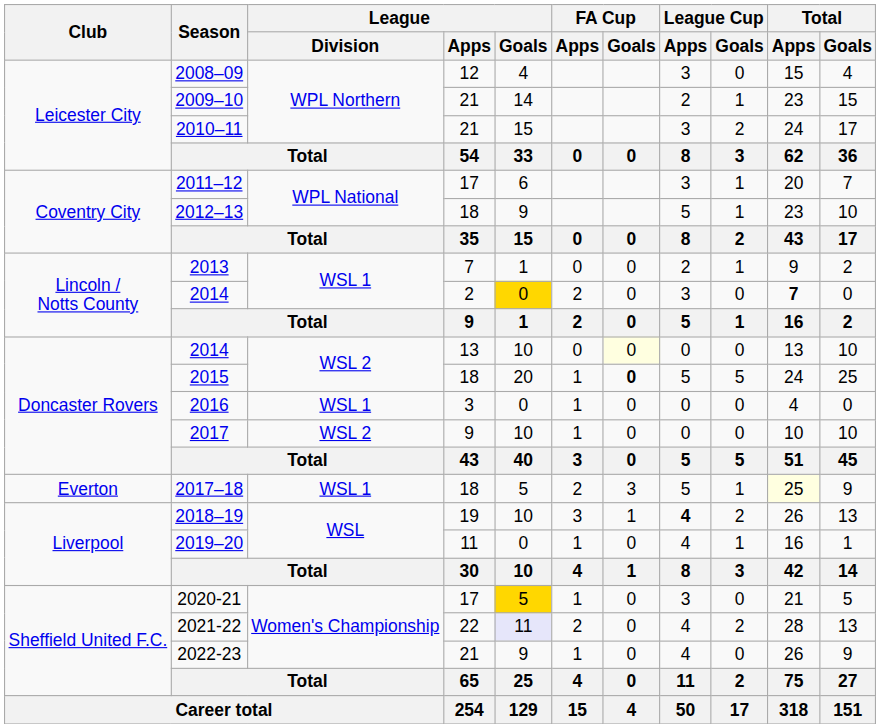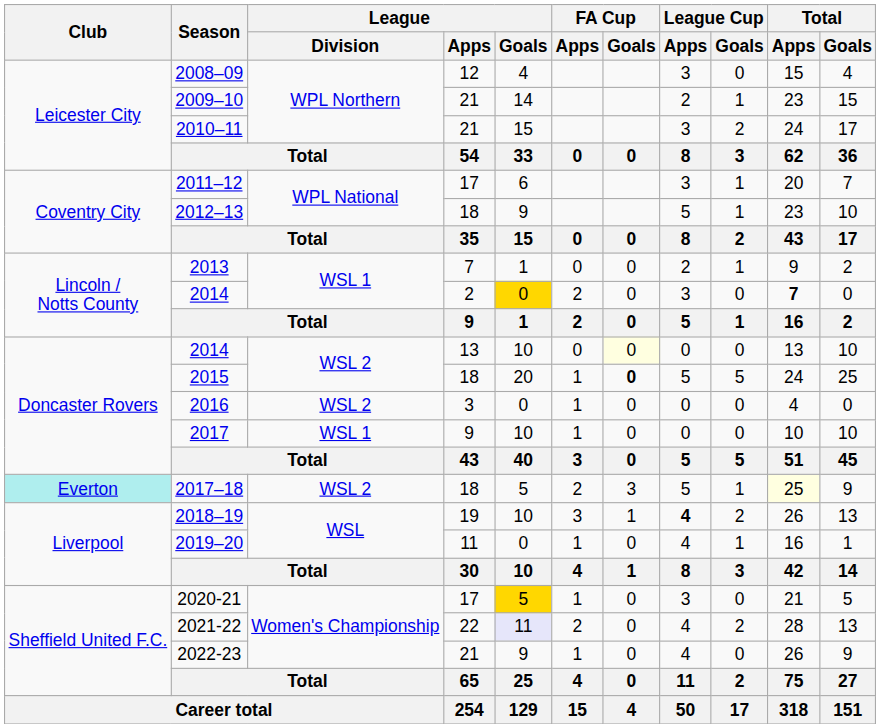 <table class="wikitable" style="text-align:center">
 <tr>
 <th rowspan="2">Club</th>
 <th rowspan="2">Season</th>
 <th colspan="3">League</th>
 <th colspan="2">FA Cup</th>
 <th colspan="2">League Cup</th>
 <th colspan="2">Total</th>
 </tr>
 <tr>
 <th>Division</th>
 <th>Apps</th>
 <th>Goals</th>
 <th>Apps</th>
 <th>Goals</th>
 <th>Apps</th>
 <th>Goals</th>
 <th>Apps</th>
 <th>Goals</th>
 </tr>
 <tr>
 <td rowspan="4"><a href='#'>Leicester City</a></td>
 <td><a href='#'>2008–09</a></td>
 <td rowspan="3"><a href='#'>WPL Northern</a></td>
 <td>12</td>
 <td>4</td>
 <td></td>
 <td></td>
 <td>3</td>
 <td>0</td>
 <td>15</td>
 <td>4</td>
 </tr>
 <tr>
 <td><a href='#'>2009–10</a></td>
 <td>21</td>
 <td>14</td>
 <td></td>
 <td></td>
 <td>2</td>
 <td>1</td>
 <td>23</td>
 <td>15</td>
 </tr>
 <tr>
 <td><a href='#'>2010–11</a></td>
 <td>21</td>
 <td>15</td>
 <td></td>
 <td></td>
 <td>3</td>
 <td>2</td>
 <td>24</td>
 <td>17</td>
 </tr>
 <tr>
 <th colspan="2">Total</th>
 <th>54</th>
 <th>33</th>
 <th>0</th>
 <th>0</th>
 <th>8</th>
 <th>3</th>
 <th>62</th>
 <th>36</th>
 </tr>
 <tr>
 <td rowspan="3"><a href='#'>Coventry City</a></td>
 <td><a href='#'>2011–12</a></td>
 <td rowspan="2"><a href='#'>WPL National</a></td>
 <td>17</td>
 <td>6</td>
 <td></td>
 <td></td>
 <td>3</td>
 <td>1</td>
 <td>20</td>
 <td>7</td>
 </tr>
 <tr>
 <td><a href='#'>2012–13</a></td>
 <td>18</td>
 <td>9</td>
 <td></td>
 <td></td>
 <td>5</td>
 <td>1</td>
 <td>23</td>
 <td>10</td>
 </tr>
 <tr>
 <th colspan="2">Total</th>
 <th>35</th>
 <th>15</th>
 <th>0</th>
 <th>0</th>
 <th>8</th>
 <th>2</th>
 <th>43</th>
 <th>17</th>
 </tr>
 <tr>
 <td rowspan="3"><a href='#'>Lincoln /</a><br><a href='#'>Notts County</a></td>
 <td><a href='#'>2013</a></td>
 <td rowspan="2"><a href='#'>WSL 1</a></td>
 <td>7</td>
 <td>1</td>
 <td>0</td>
 <td>0</td>
 <td>2</td>
 <td>1</td>
 <td>9</td>
 <td>2</td>
 </tr>
 <tr>
 <td><a href='#'>2014</a></td>
 <td>2</td>
 <td style="background: gold;">0</td>
 <td>2</td>
 <td>0</td>
 <td>3</td>
 <td>0</td>
 <td><strong>7</strong></td>
 <td>0</td>
 </tr>
 <tr>
 <th colspan="2">Total</th>
 <th>9</th>
 <th>1</th>
 <th>2</th>
 <th>0</th>
 <th>5</th>
 <th>1</th>
 <th>16</th>
 <th>2</th>
 </tr>
 <tr>
 <td rowspan="5"><a href='#'>Doncaster Rovers</a></td>
 <td><a href='#'>2014</a></td>
 <td rowspan="2"><a href='#'>WSL 2</a></td>
 <td>13</td>
 <td>10</td>
 <td>0</td>
 <td style="background: lightyellow;">0</td>
 <td>0</td>
 <td>0</td>
 <td>13</td>
 <td>10</td>
 </tr>
 <tr>
 <td><a href='#'>2015</a></td>
 <td>18</td>
 <td>20</td>
 <td>1</td>
 <td><strong>0</strong></td>
 <td>5</td>
 <td>5</td>
 <td>24</td>
 <td>25</td>
 </tr>
 <tr>
 <td><a href='#'>2016</a></td>
-<td><a href='#'>WSL 1</a></td>
+<td><a href='#'>WSL 2</a></td>
 <td>3</td>
 <td>0</td>
 <td>1</td>
 <td>0</td>
 <td>0</td>
 <td>0</td>
 <td>4</td>
 <td>0</td>
 </tr>
 <tr>
 <td><a href='#'>2017</a></td>
-<td><a href='#'>WSL 2</a></td>
+<td><a href='#'>WSL 1</a></td>
 <td>9</td>
 <td>10</td>
 <td>1</td>
 <td>0</td>
 <td>0</td>
 <td>0</td>
 <td>10</td>
 <td>10</td>
 </tr>
 <tr>
 <th colspan="2">Total</th>
 <th>43</th>
 <th>40</th>
 <th>3</th>
 <th>0</th>
 <th>5</th>
 <th>5</th>
 <th>51</th>
 <th>45</th>
 </tr>
 <tr>
-<td><a href='#'>Everton</a></td>
+<td style="background: paleturquoise;"><a href='#'>Everton</a></td>
 <td><a href='#'>2017–18</a></td>
-<td><a href='#'>WSL 1</a></td>
+<td><a href='#'>WSL 2</a></td>
 <td>18</td>
 <td>5</td>
 <td>2</td>
 <td>3</td>
 <td>5</td>
 <td>1</td>
 <td style="background: lightyellow;">25</td>
 <td>9</td>
 </tr>
 <tr>
 <td rowspan="3"><a href='#'>Liverpool</a></td>
 <td><a href='#'>2018–19</a></td>
 <td rowspan="2"><a href='#'>WSL</a></td>
 <td>19</td>
 <td>10</td>
 <td>3</td>
 <td>1</td>
 <td><strong>4</strong></td>
 <td>2</td>
 <td>26</td>
 <td>13</td>
 </tr>
 <tr>
 <td><a href='#'>2019–20</a></td>
 <td>11</td>
 <td>0</td>
 <td>1</td>
 <td>0</td>
 <td>4</td>
 <td>1</td>
 <td>16</td>
 <td>1</td>
 </tr>
 <tr>
 <th colspan="2">Total</th>
 <th>30</th>
 <th>10</th>
 <th>4</th>
 <th>1</th>
 <th>8</th>
 <th>3</th>
 <th>42</th>
 <th>14</th>
 </tr>
 <tr>
 <td rowspan="4"><a href='#'>Sheffield United F.C.</a></td>
 <td>2020-21</td>
 <td rowspan="3"><a href='#'>Women's Championship</a></td>
 <td>17</td>
 <td style="background: gold;">5</td>
 <td>1</td>
 <td>0</td>
 <td>3</td>
 <td>0</td>
 <td>21</td>
 <td>5</td>
 </tr>
 <tr>
 <td>2021-22</td>
 <td>22</td>
 <td style="background: lavender;">11</td>
 <td>2</td>
 <td>0</td>
 <td>4</td>
 <td>2</td>
 <td>28</td>
 <td>13</td>
 </tr>
 <tr>
 <td>2022-23</td>
 <td>21</td>
 <td>9</td>
 <td>1</td>
 <td>0</td>
 <td>4</td>
 <td>0</td>
 <td>26</td>
 <td>9</td>
 </tr>
 <tr>
 <th colspan="2">Total</th>
 <th>65</th>
 <th>25</th>
 <th>4</th>
 <th>0</th>
 <th>11</th>
 <th>2</th>
 <th>75</th>
 <th>27</th>
 </tr>
 <tr>
 <th colspan="3">Career total</th>
 <th>254</th>
 <th>129</th>
 <th>15</th>
 <th>4</th>
 <th>50</th>
 <th>17</th>
 <th>318</th>
 <th>151</th>
 </tr>
 </table>
